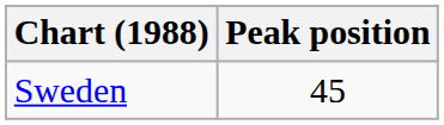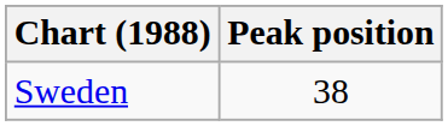 <table class="wikitable">
 <tr>
 <th>Chart (1988)</th>
 <th>Peak position</th>
 </tr>
 <tr>
 <td align="left"><a href='#'>Sweden</a></td>
-<td align="center">45</td>
+<td align="center">38</td>
 </tr>
 </table>
